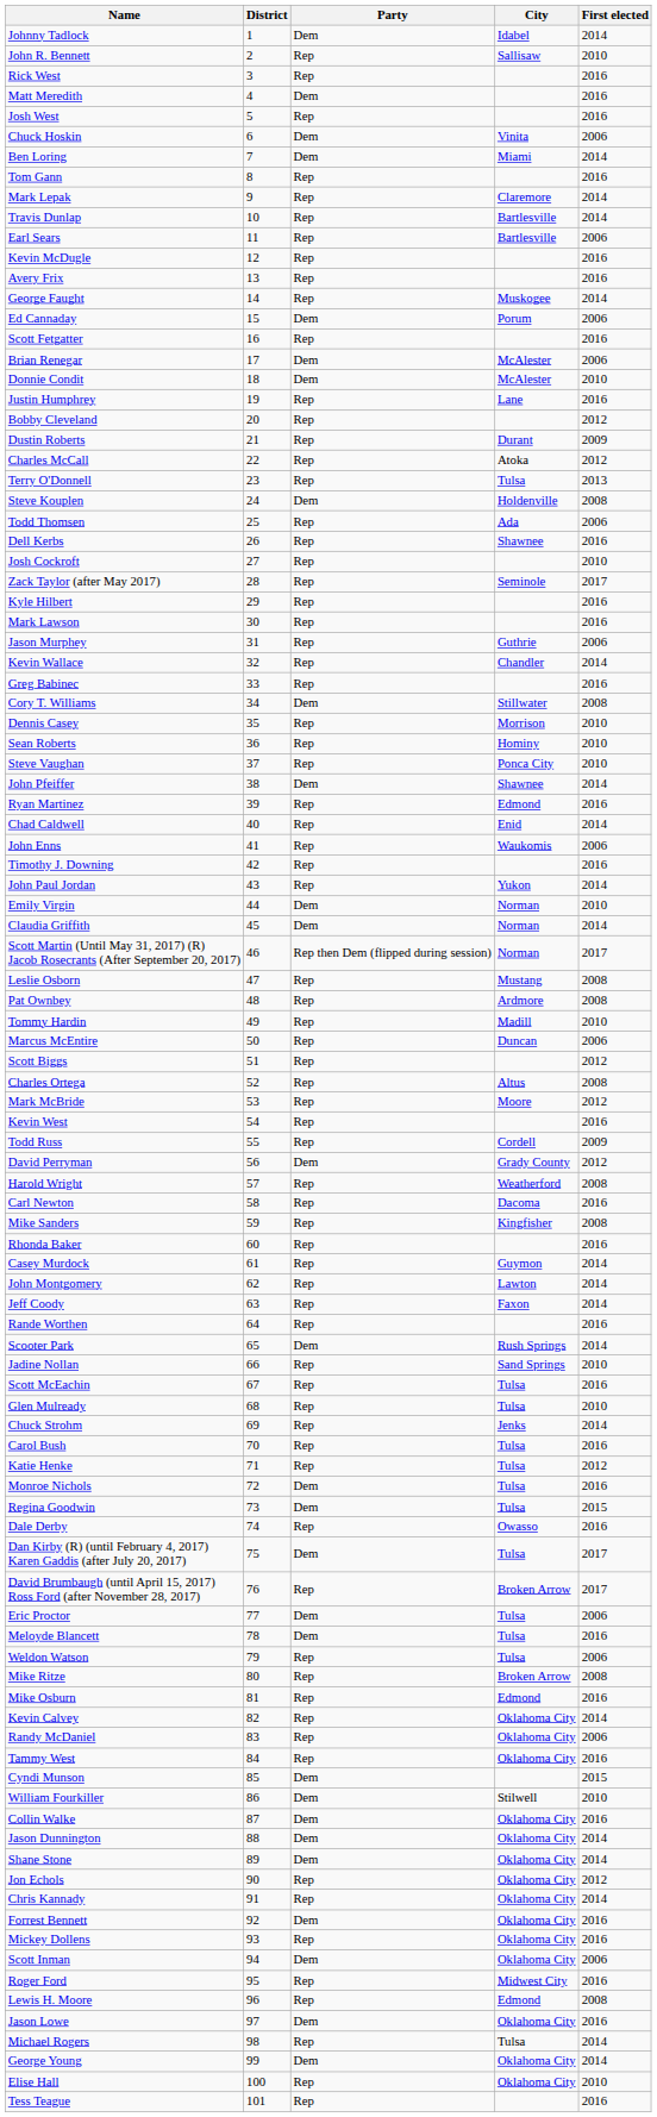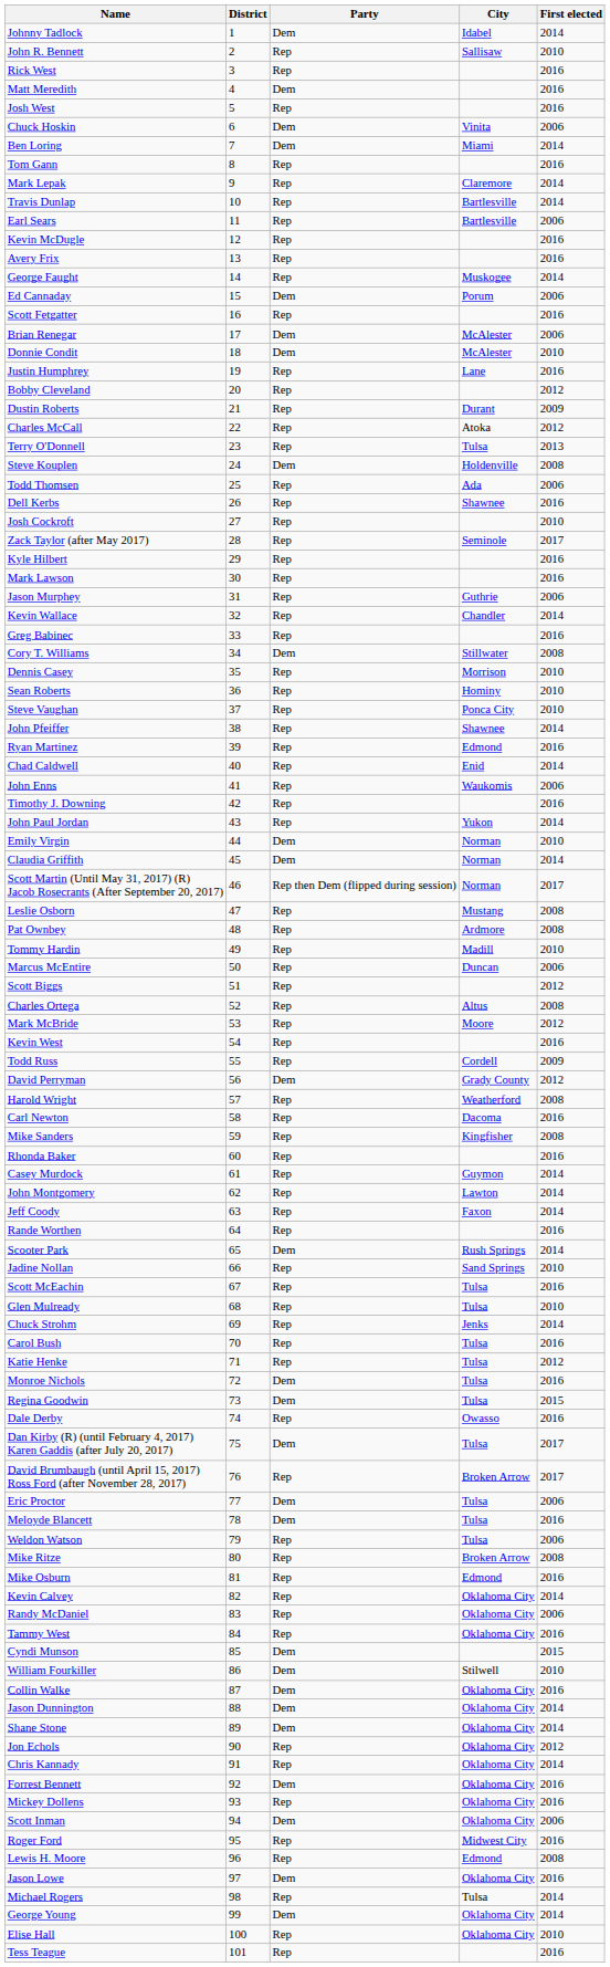 <table class="wikitable sortable">
 <tr>
 <th>Name</th>
 <th>District</th>
 <th>Party</th>
 <th>City</th>
 <th>First elected</th>
 </tr>
 <tr>
 <td><a href='#'>Johnny Tadlock</a></td>
 <td>1</td>
 <td>Dem</td>
 <td><a href='#'>Idabel</a></td>
 <td>2014</td>
 </tr>
 <tr>
 <td><a href='#'>John R. Bennett</a></td>
 <td>2</td>
 <td>Rep</td>
 <td><a href='#'>Sallisaw</a></td>
 <td>2010</td>
 </tr>
 <tr>
 <td><a href='#'>Rick West</a></td>
 <td>3</td>
 <td>Rep</td>
 <td></td>
 <td>2016</td>
 </tr>
 <tr>
 <td><a href='#'>Matt Meredith</a></td>
 <td>4</td>
 <td>Dem</td>
 <td></td>
 <td>2016</td>
 </tr>
 <tr>
 <td><a href='#'>Josh West</a></td>
 <td>5</td>
 <td>Rep</td>
 <td></td>
 <td>2016</td>
 </tr>
 <tr>
 <td><a href='#'>Chuck Hoskin</a></td>
 <td>6</td>
 <td>Dem</td>
 <td><a href='#'>Vinita</a></td>
 <td>2006</td>
 </tr>
 <tr>
 <td><a href='#'>Ben Loring</a></td>
 <td>7</td>
 <td>Dem</td>
 <td><a href='#'>Miami</a></td>
 <td>2014</td>
 </tr>
 <tr>
 <td><a href='#'>Tom Gann</a></td>
 <td>8</td>
 <td>Rep</td>
 <td></td>
 <td>2016</td>
 </tr>
 <tr>
 <td><a href='#'>Mark Lepak</a></td>
 <td>9</td>
 <td>Rep</td>
 <td><a href='#'>Claremore</a></td>
 <td>2014</td>
 </tr>
 <tr>
 <td><a href='#'>Travis Dunlap</a></td>
 <td>10</td>
 <td>Rep</td>
 <td><a href='#'>Bartlesville</a></td>
 <td>2014</td>
 </tr>
 <tr>
 <td><a href='#'>Earl Sears</a></td>
 <td>11</td>
 <td>Rep</td>
 <td><a href='#'>Bartlesville</a></td>
 <td>2006</td>
 </tr>
 <tr>
 <td><a href='#'>Kevin McDugle</a></td>
 <td>12</td>
 <td>Rep</td>
 <td></td>
 <td>2016</td>
 </tr>
 <tr>
 <td><a href='#'>Avery Frix</a></td>
 <td>13</td>
 <td>Rep</td>
 <td></td>
 <td>2016</td>
 </tr>
 <tr>
 <td><a href='#'>George Faught</a></td>
 <td>14</td>
 <td>Rep</td>
 <td><a href='#'>Muskogee</a></td>
 <td>2014</td>
 </tr>
 <tr>
 <td><a href='#'>Ed Cannaday</a></td>
 <td>15</td>
 <td>Dem</td>
 <td><a href='#'>Porum</a></td>
 <td>2006</td>
 </tr>
 <tr>
 <td><a href='#'>Scott Fetgatter</a></td>
 <td>16</td>
 <td>Rep</td>
 <td></td>
 <td>2016</td>
 </tr>
 <tr>
 <td><a href='#'>Brian Renegar</a></td>
 <td>17</td>
 <td>Dem</td>
 <td><a href='#'>McAlester</a></td>
 <td>2006</td>
 </tr>
 <tr>
 <td><a href='#'>Donnie Condit</a></td>
 <td>18</td>
 <td>Dem</td>
 <td><a href='#'>McAlester</a></td>
 <td>2010</td>
 </tr>
 <tr>
 <td><a href='#'>Justin Humphrey</a></td>
 <td>19</td>
 <td>Rep</td>
 <td><a href='#'>Lane</a></td>
 <td>2016</td>
 </tr>
 <tr>
 <td><a href='#'>Bobby Cleveland</a></td>
 <td>20</td>
 <td>Rep</td>
 <td></td>
 <td>2012</td>
 </tr>
 <tr>
 <td><a href='#'>Dustin Roberts</a></td>
 <td>21</td>
 <td>Rep</td>
 <td><a href='#'>Durant</a></td>
 <td>2009</td>
 </tr>
 <tr>
 <td><a href='#'>Charles McCall</a></td>
 <td>22</td>
 <td>Rep</td>
 <td>Atoka</td>
 <td>2012</td>
 </tr>
 <tr>
 <td><a href='#'>Terry O'Donnell</a></td>
 <td>23</td>
 <td>Rep</td>
 <td><a href='#'>Tulsa</a></td>
 <td>2013</td>
 </tr>
 <tr>
 <td><a href='#'>Steve Kouplen</a></td>
 <td>24</td>
 <td>Dem</td>
 <td><a href='#'>Holdenville</a></td>
 <td>2008</td>
 </tr>
 <tr>
 <td><a href='#'>Todd Thomsen</a></td>
 <td>25</td>
 <td>Rep</td>
 <td><a href='#'>Ada</a></td>
 <td>2006</td>
 </tr>
 <tr>
 <td><a href='#'>Dell Kerbs</a></td>
 <td>26</td>
 <td>Rep</td>
 <td><a href='#'>Shawnee</a></td>
 <td>2016</td>
 </tr>
 <tr>
 <td><a href='#'>Josh Cockroft</a></td>
 <td>27</td>
 <td>Rep</td>
 <td></td>
 <td>2010</td>
 </tr>
 <tr>
 <td><a href='#'>Zack Taylor</a> (after May 2017)</td>
 <td>28</td>
 <td>Rep</td>
 <td><a href='#'>Seminole</a></td>
 <td>2017</td>
 </tr>
 <tr>
 <td><a href='#'>Kyle Hilbert</a></td>
 <td>29</td>
 <td>Rep</td>
 <td></td>
 <td>2016</td>
 </tr>
 <tr>
 <td><a href='#'>Mark Lawson</a></td>
 <td>30</td>
 <td>Rep</td>
 <td></td>
 <td>2016</td>
 </tr>
 <tr>
 <td><a href='#'>Jason Murphey</a></td>
 <td>31</td>
 <td>Rep</td>
 <td><a href='#'>Guthrie</a></td>
 <td>2006</td>
 </tr>
 <tr>
 <td><a href='#'>Kevin Wallace</a></td>
 <td>32</td>
 <td>Rep</td>
 <td><a href='#'>Chandler</a></td>
 <td>2014</td>
 </tr>
 <tr>
 <td><a href='#'>Greg Babinec</a></td>
 <td>33</td>
 <td>Rep</td>
 <td></td>
 <td>2016</td>
 </tr>
 <tr>
 <td><a href='#'>Cory T. Williams</a></td>
 <td>34</td>
 <td>Dem</td>
 <td><a href='#'>Stillwater</a></td>
 <td>2008</td>
 </tr>
 <tr>
 <td><a href='#'>Dennis Casey</a></td>
 <td>35</td>
 <td>Rep</td>
 <td><a href='#'>Morrison</a></td>
 <td>2010</td>
 </tr>
 <tr>
 <td><a href='#'>Sean Roberts</a></td>
 <td>36</td>
 <td>Rep</td>
 <td><a href='#'>Hominy</a></td>
 <td>2010</td>
 </tr>
 <tr>
 <td><a href='#'>Steve Vaughan</a></td>
 <td>37</td>
 <td>Rep</td>
 <td><a href='#'>Ponca City</a></td>
 <td>2010</td>
 </tr>
 <tr>
 <td><a href='#'>John Pfeiffer</a></td>
 <td>38</td>
-<td>Dem</td>
+<td>Rep</td>
 <td><a href='#'>Shawnee</a></td>
 <td>2014</td>
 </tr>
 <tr>
 <td><a href='#'>Ryan Martinez</a></td>
 <td>39</td>
 <td>Rep</td>
 <td><a href='#'>Edmond</a></td>
 <td>2016</td>
 </tr>
 <tr>
 <td><a href='#'>Chad Caldwell</a></td>
 <td>40</td>
 <td>Rep</td>
 <td><a href='#'>Enid</a></td>
 <td>2014</td>
 </tr>
 <tr>
 <td><a href='#'>John Enns</a></td>
 <td>41</td>
 <td>Rep</td>
 <td><a href='#'>Waukomis</a></td>
 <td>2006</td>
 </tr>
 <tr>
 <td><a href='#'>Timothy J. Downing</a></td>
 <td>42</td>
 <td>Rep</td>
 <td></td>
 <td>2016</td>
 </tr>
 <tr>
 <td><a href='#'>John Paul Jordan</a></td>
 <td>43</td>
 <td>Rep</td>
 <td><a href='#'>Yukon</a></td>
 <td>2014</td>
 </tr>
 <tr>
 <td><a href='#'>Emily Virgin</a></td>
 <td>44</td>
 <td>Dem</td>
 <td><a href='#'>Norman</a></td>
 <td>2010</td>
 </tr>
 <tr>
 <td><a href='#'>Claudia Griffith</a></td>
 <td>45</td>
 <td>Dem</td>
 <td><a href='#'>Norman</a></td>
 <td>2014</td>
 </tr>
 <tr>
 <td><a href='#'>Scott Martin</a> (Until May 31, 2017) (R)<br><a href='#'>Jacob Rosecrants</a> (After September 20, 2017)</td>
 <td>46</td>
 <td>Rep then Dem (flipped during session)</td>
 <td><a href='#'>Norman</a></td>
 <td>2017</td>
 </tr>
 <tr>
 <td><a href='#'>Leslie Osborn</a></td>
 <td>47</td>
 <td>Rep</td>
 <td><a href='#'>Mustang</a></td>
 <td>2008</td>
 </tr>
 <tr>
 <td><a href='#'>Pat Ownbey</a></td>
 <td>48</td>
 <td>Rep</td>
 <td><a href='#'>Ardmore</a></td>
 <td>2008</td>
 </tr>
 <tr>
 <td><a href='#'>Tommy Hardin</a></td>
 <td>49</td>
 <td>Rep</td>
 <td><a href='#'>Madill</a></td>
 <td>2010</td>
 </tr>
 <tr>
 <td><a href='#'>Marcus McEntire</a></td>
 <td>50</td>
 <td>Rep</td>
 <td><a href='#'>Duncan</a></td>
 <td>2006</td>
 </tr>
 <tr>
 <td><a href='#'>Scott Biggs</a></td>
 <td>51</td>
 <td>Rep</td>
 <td></td>
 <td>2012</td>
 </tr>
 <tr>
 <td><a href='#'>Charles Ortega</a></td>
 <td>52</td>
 <td>Rep</td>
 <td><a href='#'>Altus</a></td>
 <td>2008</td>
 </tr>
 <tr>
 <td><a href='#'>Mark McBride</a></td>
 <td>53</td>
 <td>Rep</td>
 <td><a href='#'>Moore</a></td>
 <td>2012</td>
 </tr>
 <tr>
 <td><a href='#'>Kevin West</a></td>
 <td>54</td>
 <td>Rep</td>
 <td></td>
 <td>2016</td>
 </tr>
 <tr>
 <td><a href='#'>Todd Russ</a></td>
 <td>55</td>
 <td>Rep</td>
 <td><a href='#'>Cordell</a></td>
 <td>2009</td>
 </tr>
 <tr>
 <td><a href='#'>David Perryman</a></td>
 <td>56</td>
 <td>Dem</td>
 <td><a href='#'>Grady County</a></td>
 <td>2012</td>
 </tr>
 <tr>
 <td><a href='#'>Harold Wright</a></td>
 <td>57</td>
 <td>Rep</td>
 <td><a href='#'>Weatherford</a></td>
 <td>2008</td>
 </tr>
 <tr>
 <td><a href='#'>Carl Newton</a></td>
 <td>58</td>
 <td>Rep</td>
 <td><a href='#'>Dacoma</a></td>
 <td>2016</td>
 </tr>
 <tr>
 <td><a href='#'>Mike Sanders</a></td>
 <td>59</td>
 <td>Rep</td>
 <td><a href='#'>Kingfisher</a></td>
 <td>2008</td>
 </tr>
 <tr>
 <td><a href='#'>Rhonda Baker</a></td>
 <td>60</td>
 <td>Rep</td>
 <td></td>
 <td>2016</td>
 </tr>
 <tr>
 <td><a href='#'>Casey Murdock</a></td>
 <td>61</td>
 <td>Rep</td>
 <td><a href='#'>Guymon</a></td>
 <td>2014</td>
 </tr>
 <tr>
 <td><a href='#'>John Montgomery</a></td>
 <td>62</td>
 <td>Rep</td>
 <td><a href='#'>Lawton</a></td>
 <td>2014</td>
 </tr>
 <tr>
 <td><a href='#'>Jeff Coody</a></td>
 <td>63</td>
 <td>Rep</td>
 <td><a href='#'>Faxon</a></td>
 <td>2014</td>
 </tr>
 <tr>
 <td><a href='#'>Rande Worthen</a></td>
 <td>64</td>
 <td>Rep</td>
 <td></td>
 <td>2016</td>
 </tr>
 <tr>
 <td><a href='#'>Scooter Park</a></td>
 <td>65</td>
 <td>Dem</td>
 <td><a href='#'>Rush Springs</a></td>
 <td>2014</td>
 </tr>
 <tr>
 <td><a href='#'>Jadine Nollan</a></td>
 <td>66</td>
 <td>Rep</td>
 <td><a href='#'>Sand Springs</a></td>
 <td>2010</td>
 </tr>
 <tr>
 <td><a href='#'>Scott McEachin</a></td>
 <td>67</td>
 <td>Rep</td>
 <td><a href='#'>Tulsa</a></td>
 <td>2016</td>
 </tr>
 <tr>
 <td><a href='#'>Glen Mulready</a></td>
 <td>68</td>
 <td>Rep</td>
 <td><a href='#'>Tulsa</a></td>
 <td>2010</td>
 </tr>
 <tr>
 <td><a href='#'>Chuck Strohm</a></td>
 <td>69</td>
 <td>Rep</td>
 <td><a href='#'>Jenks</a></td>
 <td>2014</td>
 </tr>
 <tr>
 <td><a href='#'>Carol Bush</a></td>
 <td>70</td>
 <td>Rep</td>
 <td><a href='#'>Tulsa</a></td>
 <td>2016</td>
 </tr>
 <tr>
 <td><a href='#'>Katie Henke</a></td>
 <td>71</td>
 <td>Rep</td>
 <td><a href='#'>Tulsa</a></td>
 <td>2012</td>
 </tr>
 <tr>
 <td><a href='#'>Monroe Nichols</a></td>
 <td>72</td>
 <td>Dem</td>
 <td><a href='#'>Tulsa</a></td>
 <td>2016</td>
 </tr>
 <tr>
 <td><a href='#'>Regina Goodwin</a></td>
 <td>73</td>
 <td>Dem</td>
 <td><a href='#'>Tulsa</a></td>
 <td>2015</td>
 </tr>
 <tr>
 <td><a href='#'>Dale Derby</a></td>
 <td>74</td>
 <td>Rep</td>
 <td><a href='#'>Owasso</a></td>
 <td>2016</td>
 </tr>
 <tr>
 <td><a href='#'>Dan Kirby</a> (R) (until February 4, 2017)<br><a href='#'>Karen Gaddis</a> (after July 20, 2017)</td>
 <td>75</td>
 <td>Dem</td>
 <td><a href='#'>Tulsa</a></td>
 <td>2017</td>
 </tr>
 <tr>
 <td><a href='#'>David Brumbaugh</a> (until April 15, 2017)<br><a href='#'>Ross Ford</a> (after November 28, 2017)</td>
 <td>76</td>
 <td>Rep</td>
 <td><a href='#'>Broken Arrow</a></td>
 <td>2017</td>
 </tr>
 <tr>
 <td><a href='#'>Eric Proctor</a></td>
 <td>77</td>
 <td>Dem</td>
 <td><a href='#'>Tulsa</a></td>
 <td>2006</td>
 </tr>
 <tr>
 <td><a href='#'>Meloyde Blancett</a></td>
 <td>78</td>
 <td>Dem</td>
 <td><a href='#'>Tulsa</a></td>
 <td>2016</td>
 </tr>
 <tr>
 <td><a href='#'>Weldon Watson</a></td>
 <td>79</td>
 <td>Rep</td>
 <td><a href='#'>Tulsa</a></td>
 <td>2006</td>
 </tr>
 <tr>
 <td><a href='#'>Mike Ritze</a></td>
 <td>80</td>
 <td>Rep</td>
 <td><a href='#'>Broken Arrow</a></td>
 <td>2008</td>
 </tr>
 <tr>
 <td><a href='#'>Mike Osburn</a></td>
 <td>81</td>
 <td>Rep</td>
 <td><a href='#'>Edmond</a></td>
 <td>2016</td>
 </tr>
 <tr>
 <td><a href='#'>Kevin Calvey</a></td>
 <td>82</td>
 <td>Rep</td>
 <td><a href='#'>Oklahoma City</a></td>
 <td>2014</td>
 </tr>
 <tr>
 <td><a href='#'>Randy McDaniel</a></td>
 <td>83</td>
 <td>Rep</td>
 <td><a href='#'>Oklahoma City</a></td>
 <td>2006</td>
 </tr>
 <tr>
 <td><a href='#'>Tammy West</a></td>
 <td>84</td>
 <td>Rep</td>
 <td><a href='#'>Oklahoma City</a></td>
 <td>2016</td>
 </tr>
 <tr>
 <td><a href='#'>Cyndi Munson</a></td>
 <td>85</td>
 <td>Dem</td>
 <td></td>
 <td>2015</td>
 </tr>
 <tr>
 <td><a href='#'>William Fourkiller</a></td>
 <td>86</td>
 <td>Dem</td>
 <td>Stilwell</td>
 <td>2010</td>
 </tr>
 <tr>
 <td><a href='#'>Collin Walke</a></td>
 <td>87</td>
 <td>Dem</td>
 <td><a href='#'>Oklahoma City</a></td>
 <td>2016</td>
 </tr>
 <tr>
 <td><a href='#'>Jason Dunnington</a></td>
 <td>88</td>
 <td>Dem</td>
 <td><a href='#'>Oklahoma City</a></td>
 <td>2014</td>
 </tr>
 <tr>
 <td><a href='#'>Shane Stone</a></td>
 <td>89</td>
 <td>Dem</td>
 <td><a href='#'>Oklahoma City</a></td>
 <td>2014</td>
 </tr>
 <tr>
 <td><a href='#'>Jon Echols</a></td>
 <td>90</td>
 <td>Rep</td>
 <td><a href='#'>Oklahoma City</a></td>
 <td>2012</td>
 </tr>
 <tr>
 <td><a href='#'>Chris Kannady</a></td>
 <td>91</td>
 <td>Rep</td>
 <td><a href='#'>Oklahoma City</a></td>
 <td>2014</td>
 </tr>
 <tr>
 <td><a href='#'>Forrest Bennett</a></td>
 <td>92</td>
 <td>Dem</td>
 <td><a href='#'>Oklahoma City</a></td>
 <td>2016</td>
 </tr>
 <tr>
 <td><a href='#'>Mickey Dollens</a></td>
 <td>93</td>
 <td>Rep</td>
 <td><a href='#'>Oklahoma City</a></td>
 <td>2016</td>
 </tr>
 <tr>
 <td><a href='#'>Scott Inman</a></td>
 <td>94</td>
 <td>Dem</td>
 <td><a href='#'>Oklahoma City</a></td>
 <td>2006</td>
 </tr>
 <tr>
 <td><a href='#'>Roger Ford</a></td>
 <td>95</td>
 <td>Rep</td>
 <td><a href='#'>Midwest City</a></td>
 <td>2016</td>
 </tr>
 <tr>
 <td><a href='#'>Lewis H. Moore</a></td>
 <td>96</td>
 <td>Rep</td>
 <td><a href='#'>Edmond</a></td>
 <td>2008</td>
 </tr>
 <tr>
 <td><a href='#'>Jason Lowe</a></td>
 <td>97</td>
 <td>Dem</td>
 <td><a href='#'>Oklahoma City</a></td>
 <td>2016</td>
 </tr>
 <tr>
 <td><a href='#'>Michael Rogers</a></td>
 <td>98</td>
 <td>Rep</td>
 <td>Tulsa</td>
 <td>2014</td>
 </tr>
 <tr>
 <td><a href='#'>George Young</a></td>
 <td>99</td>
 <td>Dem</td>
 <td><a href='#'>Oklahoma City</a></td>
 <td>2014</td>
 </tr>
 <tr>
 <td><a href='#'>Elise Hall</a></td>
 <td>100</td>
 <td>Rep</td>
 <td><a href='#'>Oklahoma City</a></td>
 <td>2010</td>
 </tr>
 <tr>
 <td><a href='#'>Tess Teague</a></td>
 <td>101</td>
 <td>Rep</td>
 <td></td>
 <td>2016</td>
 </tr>
 </table>
